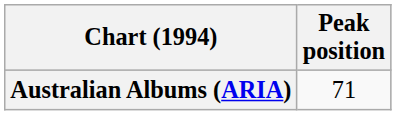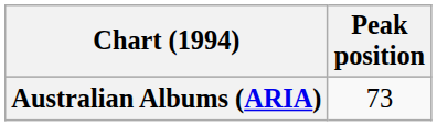 <table class="wikitable plainrowheaders" style="text-align:center">
 <tr>
 <th>Chart (1994)</th>
 <th>Peak<br>position</th>
 </tr>
 <tr>
 <th scope="row">Australian Albums (<a href='#'>ARIA</a>)</th>
-<td>71</td>
+<td>73</td>
 </tr>
 </table>
